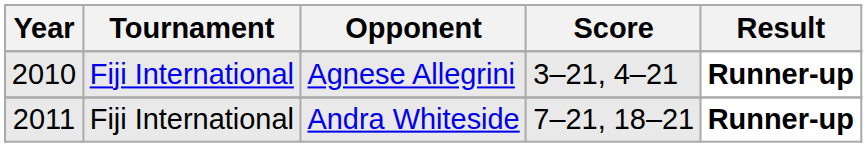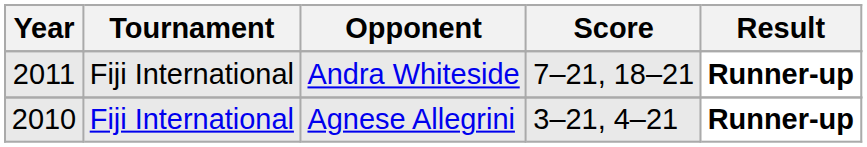 <table class="sortable wikitable" style="font-size: 90%;">
 <tr>
 <th>Year</th>
 <th>Tournament</th>
 <th>Opponent</th>
 <th>Score</th>
 <th>Result</th>
 </tr>
 <tr>
 </tr>
 <tr style="background:#E9E9E9">
+<td align="center">2011</td>
+<td align="left">Fiji International</td>
+<td align="left"> <a href='#'>Andra Whiteside</a></td>
+<td align="left">7–21, 18–21</td>
+<td style="text-align:left; background:white"> <strong>Runner-up</strong></td>
+</tr>
+<tr>
+</tr>
+<tr style="background:#E9E9E9">
 <td align="center">2010</td>
 <td align="left"><a href='#'>Fiji International</a></td>
 <td align="left"> <a href='#'>Agnese Allegrini</a></td>
 <td align="left">3–21, 4–21</td>
 <td style="text-align:left; background:white"> <strong>Runner-up</strong></td>
 </tr>
-<tr>
-</tr>
-<tr style="background:#E9E9E9">
-<td align="center">2011</td>
-<td align="left">Fiji International</td>
-<td align="left"> <a href='#'>Andra Whiteside</a></td>
-<td align="left">7–21, 18–21</td>
-<td style="text-align:left; background:white"> <strong>Runner-up</strong></td>
-</tr>
 </table>
